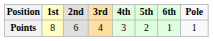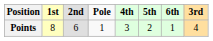 <table class="wikitable" style="font-size:85%; text-align:center">
 <tr>
 <th>Position</th>
 <td style="background:#ffffbf;"> <strong>1st</strong> </td>
 <td style="background:#dfdfdf;"> <strong>2nd</strong> </td>
-<td style="background:#ffdf9f;"> <strong>3rd</strong> </td>
+<td> <strong>Pole</strong> </td>
 <td style="background:#dfffdf;"> <strong>4th</strong> </td>
 <td style="background:#dfffdf;"> <strong>5th</strong> </td>
 <td style="background:#dfffdf;"> <strong>6th</strong> </td>
-<td> <strong>Pole</strong> </td>
+<td style="background:#ffdf9f;"> <strong>3rd</strong> </td>
 </tr>
 <tr>
 <th>Points</th>
 <td style="background:#ffffbf;">8</td>
 <td style="background:#dfdfdf;">6</td>
-<td style="background:#ffdf9f;">4</td>
+<td>1</td>
 <td style="background:#dfffdf;">3</td>
 <td style="background:#dfffdf;">2</td>
 <td style="background:#dfffdf;">1</td>
-<td>1</td>
+<td style="background:#ffdf9f;">4</td>
 </tr>
 </table>
